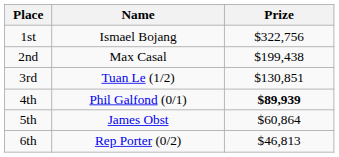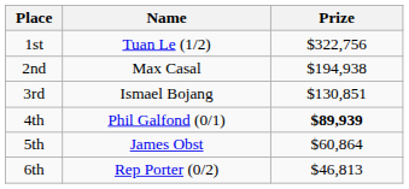 <table class="wikitable">
 <tr>
 <th width="50">Place</th>
 <th width="200">Name</th>
 <th width="125">Prize</th>
 </tr>
 <tr>
 <td align = "center">1st</td>
-<td align = "center">Ismael Bojang</td>
+<td align = "center"><a href='#'>Tuan Le</a> (1/2)</td>
 <td align = "center">$322,756</td>
 </tr>
 <tr>
 <td align = "center">2nd</td>
 <td align = "center">Max Casal</td>
-<td align = "center">$199,438</td>
+<td align = "center">$194,938</td>
 </tr>
 <tr>
 <td align = "center">3rd</td>
-<td align = "center"><a href='#'>Tuan Le</a> (1/2)</td>
+<td align = "center">Ismael Bojang</td>
 <td align = "center">$130,851</td>
 </tr>
 <tr>
 <td align = "center">4th</td>
 <td align = "center"><a href='#'>Phil Galfond</a> (0/1)</td>
 <td align = "center"><strong>$89,939</strong></td>
 </tr>
 <tr>
 <td align = "center">5th</td>
 <td align = "center"><a href='#'>James Obst</a></td>
 <td align = "center">$60,864</td>
 </tr>
 <tr>
 <td align = "center">6th</td>
 <td align = "center"><a href='#'>Rep Porter</a> (0/2)</td>
 <td align = "center">$46,813</td>
 </tr>
 </table>
